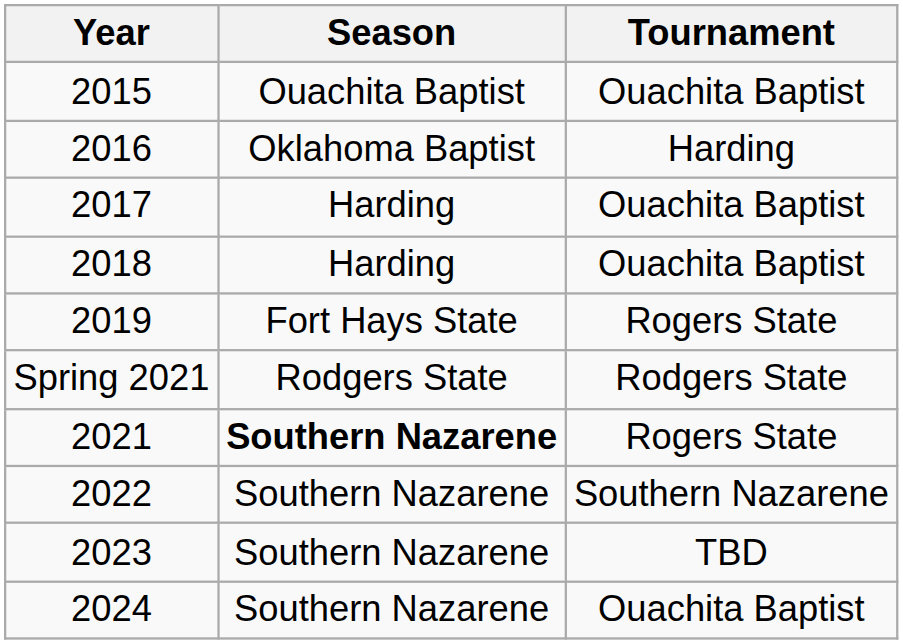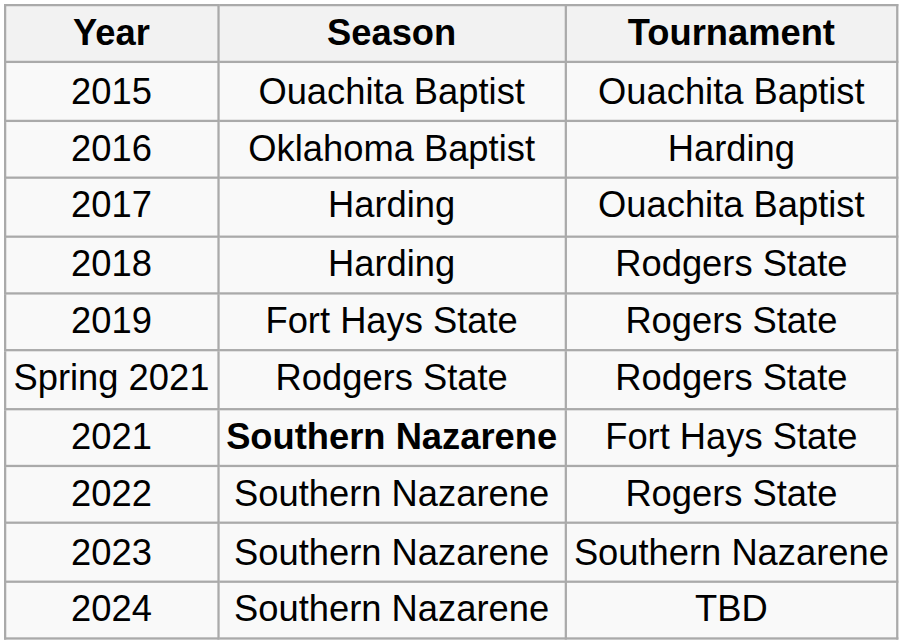 <table class="wikitable" style=text-align:center>
 <tr>
 <th>Year</th>
 <th>Season</th>
 <th>Tournament</th>
 </tr>
 <tr>
 <td>2015</td>
 <td>Ouachita Baptist</td>
 <td>Ouachita Baptist</td>
 </tr>
 <tr>
 <td>2016</td>
 <td>Oklahoma Baptist</td>
 <td>Harding</td>
 </tr>
 <tr>
 <td>2017</td>
 <td>Harding</td>
 <td>Ouachita Baptist</td>
 </tr>
 <tr>
 <td>2018</td>
 <td>Harding</td>
-<td>Ouachita Baptist</td>
+<td>Rodgers State</td>
 </tr>
 <tr>
 <td>2019</td>
 <td>Fort Hays State</td>
 <td>Rogers State</td>
 </tr>
 <tr>
 <td>Spring 2021</td>
 <td>Rodgers State</td>
 <td>Rodgers State</td>
 </tr>
 <tr>
 <td>2021</td>
 <td><strong>Southern Nazarene</strong></td>
-<td>Rogers State</td>
+<td>Fort Hays State</td>
 </tr>
 <tr>
 <td>2022</td>
 <td>Southern Nazarene</td>
-<td>Southern Nazarene</td>
+<td>Rogers State</td>
 </tr>
 <tr>
 <td>2023</td>
 <td>Southern Nazarene</td>
-<td>TBD</td>
+<td>Southern Nazarene</td>
 </tr>
 <tr>
 <td>2024</td>
 <td>Southern Nazarene</td>
-<td>Ouachita Baptist</td>
+<td>TBD</td>
 </tr>
 </table>
